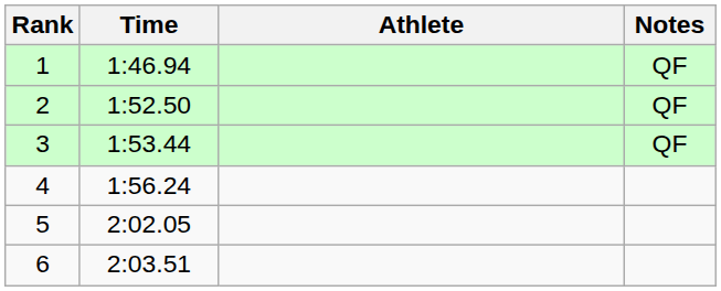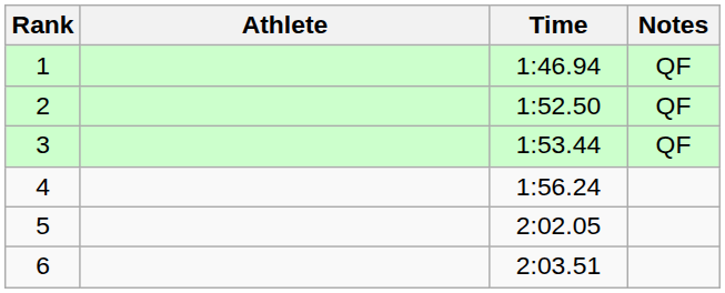 <table class=wikitable style="text-align:center">
 <tr>
 <th width=40>Rank</th>
+<th width=250>Athlete</th>
 <th width=80>Time</th>
-<th width=250>Athlete</th>
 <th width=50>Notes</th>
 </tr>
 <tr bgcolor="ccffcc">
 <td>1</td>
+<td align=left></td>
 <td>1:46.94</td>
-<td align=left></td>
 <td>QF</td>
 </tr>
 <tr bgcolor="ccffcc">
 <td>2</td>
+<td align=left></td>
 <td>1:52.50</td>
-<td align=left></td>
 <td>QF</td>
 </tr>
 <tr bgcolor="ccffcc">
 <td>3</td>
+<td align=left></td>
 <td>1:53.44</td>
-<td align=left></td>
 <td>QF</td>
 </tr>
 <tr>
 <td>4</td>
+<td align=left></td>
 <td>1:56.24</td>
-<td align=left></td>
 <td></td>
 </tr>
 <tr>
 <td>5</td>
+<td align=left></td>
 <td>2:02.05</td>
-<td align=left></td>
 <td></td>
 </tr>
 <tr>
 <td>6</td>
+<td align=left></td>
 <td>2:03.51</td>
-<td align=left></td>
 <td></td>
 </tr>
 </table>
